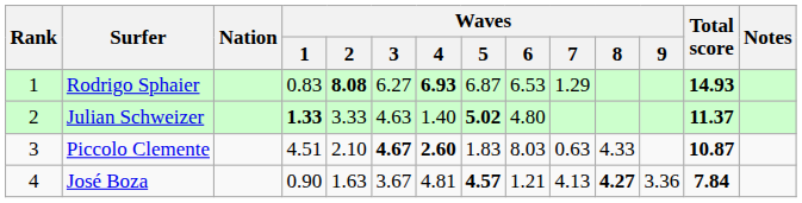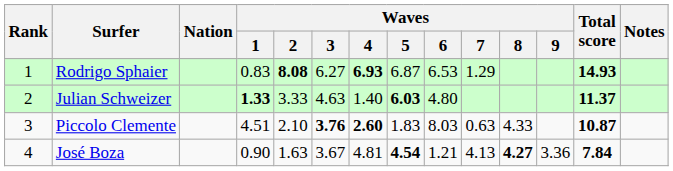 <table class="wikitable sortable" style="text-align:center">
 <tr>
 <th rowspan=2>Rank</th>
 <th rowspan=2>Surfer</th>
 <th rowspan=2>Nation</th>
 <th colspan=9>Waves</th>
 <th rowspan=2>Total<br>score</th>
 <th rowspan=2>Notes</th>
 </tr>
 <tr>
 <th>1</th>
 <th>2</th>
 <th>3</th>
 <th>4</th>
 <th>5</th>
 <th>6</th>
 <th>7</th>
 <th>8</th>
 <th>9</th>
 </tr>
 <tr bgcolor=ccffcc>
 <td>1</td>
 <td align=left><a href='#'>Rodrigo Sphaier</a></td>
 <td align=left></td>
 <td>0.83</td>
 <td><strong>8.08</strong></td>
 <td>6.27</td>
 <td><strong>6.93</strong></td>
 <td>6.87</td>
 <td>6.53</td>
 <td>1.29</td>
 <td></td>
 <td></td>
 <td><strong>14.93</strong></td>
 <td></td>
 </tr>
 <tr bgcolor=ccffcc>
 <td>2</td>
 <td align=left><a href='#'>Julian Schweizer</a></td>
 <td align=left></td>
 <td><strong>1.33</strong></td>
 <td>3.33</td>
 <td>4.63</td>
 <td>1.40</td>
-<td><strong>5.02</strong></td>
+<td><strong>6.03</strong></td>
 <td>4.80</td>
 <td></td>
 <td></td>
 <td></td>
 <td><strong>11.37</strong></td>
 <td></td>
 </tr>
 <tr>
 <td>3</td>
 <td align=left><a href='#'>Piccolo Clemente</a></td>
 <td align=left></td>
 <td>4.51</td>
 <td>2.10</td>
-<td><strong>4.67</strong></td>
+<td><strong>3.76</strong></td>
 <td><strong>2.60</strong></td>
 <td>1.83</td>
 <td>8.03</td>
 <td>0.63</td>
 <td>4.33</td>
 <td></td>
 <td><strong>10.87</strong></td>
 <td></td>
 </tr>
 <tr>
 <td>4</td>
 <td align=left><a href='#'>José Boza</a></td>
 <td align=left></td>
 <td>0.90</td>
 <td>1.63</td>
 <td>3.67</td>
 <td>4.81</td>
-<td><strong>4.57</strong></td>
+<td><strong>4.54</strong></td>
 <td>1.21</td>
 <td>4.13</td>
 <td><strong>4.27</strong></td>
 <td>3.36</td>
 <td><strong>7.84</strong></td>
 <td></td>
 </tr>
 </table>
